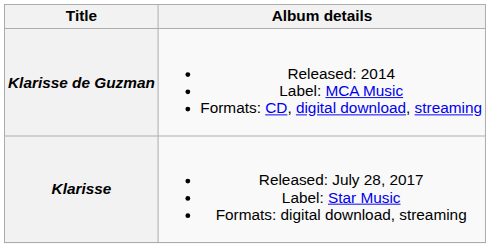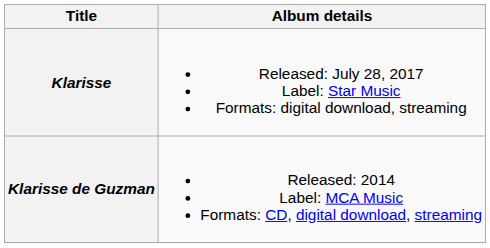 <table class="wikitable plainrowheaders" style="text-align:center;">
 <tr>
 <th>Title</th>
 <th>Album details</th>
 </tr>
 <tr>
+<th scope="row"><em>Klarisse</em></th>
+<td><br><ul><li>Released: July 28, 2017</li><li>Label: <a href='#'>Star Music</a></li><li>Formats: digital download, streaming</li></ul></td>
+</tr>
+<tr>
 <th scope="row"><em>Klarisse de Guzman</em></th>
 <td><br><ul><li>Released: 2014</li><li>Label: <a href='#'>MCA Music</a></li><li>Formats: <a href='#'>CD</a>, <a href='#'>digital download</a>, <a href='#'>streaming</a></li></ul></td>
 </tr>
 <tr>
-<th scope="row"><em>Klarisse</em></th>
-<td><br><ul><li>Released: July 28, 2017</li><li>Label: <a href='#'>Star Music</a></li><li>Formats: digital download, streaming</li></ul></td>
-</tr>
-<tr>
 </tr>
 </table>
